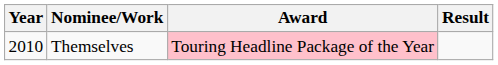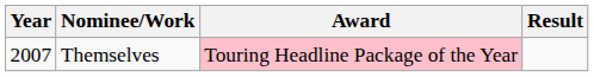 <table class="wikitable">
 <tr>
 <th>Year</th>
 <th>Nominee/Work</th>
 <th>Award</th>
 <th>Result</th>
 </tr>
 <tr>
-<td>2010</td>
+<td>2007</td>
 <td>Themselves</td>
 <td style="background: pink;">Touring Headline Package of the Year</td>
 <td></td>
 </tr>
 </table>
